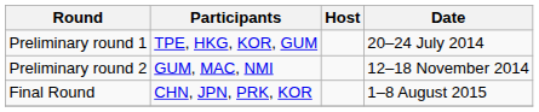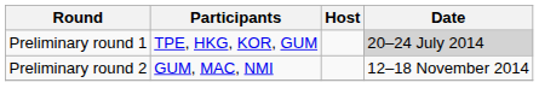 <table class="wikitable">
 <tr>
 <th>Round</th>
 <th>Participants</th>
 <th>Host</th>
 <th>Date</th>
 </tr>
 <tr>
 <td>Preliminary round 1</td>
 <td><a href='#'>TPE</a>, <a href='#'>HKG</a>, <a href='#'>KOR</a>, <a href='#'>GUM</a></td>
 <td></td>
-<td>20–24 July 2014</td>
+<td style="background: lightgrey;">20–24 July 2014</td>
 </tr>
 <tr>
 <td>Preliminary round 2</td>
 <td><a href='#'>GUM</a>, <a href='#'>MAC</a>, <a href='#'>NMI</a></td>
 <td></td>
 <td>12–18 November 2014</td>
 </tr>
 <tr>
-<td>Final Round</td>
-<td><a href='#'>CHN</a>, <a href='#'>JPN</a>, <a href='#'>PRK</a>, <a href='#'>KOR</a></td>
-<td></td>
-<td>1–8 August 2015</td>
-</tr>
-<tr>
 </tr>
 </table>
